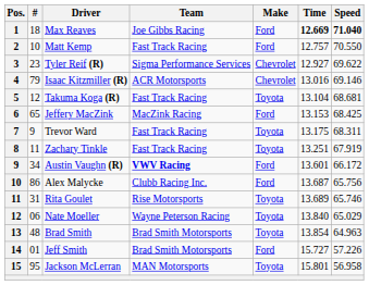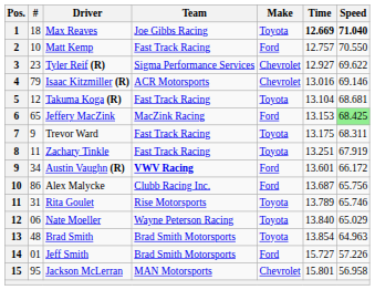 <table class="wikitable" style="font-size:95%">
 <tr>
 <th>Pos.</th>
 <th>#</th>
 <th>Driver</th>
 <th>Team</th>
 <th>Make</th>
 <th>Time</th>
 <th>Speed</th>
 </tr>
 <tr>
 <th>1</th>
 <td>18</td>
 <td><a href='#'>Max Reaves</a></td>
 <td><a href='#'>Joe Gibbs Racing</a></td>
-<td><a href='#'>Ford</a></td>
+<td><a href='#'>Toyota</a></td>
 <td><strong>12.669</strong></td>
 <td><strong>71.040</strong></td>
 </tr>
 <tr>
 <th>2</th>
 <td>10</td>
 <td><a href='#'>Matt Kemp</a></td>
 <td><a href='#'>Fast Track Racing</a></td>
 <td><a href='#'>Ford</a></td>
 <td>12.757</td>
 <td>70.550</td>
 </tr>
 <tr>
 <th>3</th>
 <td>23</td>
 <td><a href='#'>Tyler Reif</a> <strong>(R)</strong></td>
 <td><a href='#'>Sigma Performance Services</a></td>
 <td><a href='#'>Chevrolet</a></td>
 <td>12.927</td>
 <td>69.622</td>
 </tr>
 <tr>
 <th>4</th>
 <td>79</td>
 <td><a href='#'>Isaac Kitzmiller</a> <strong>(R)</strong></td>
 <td><a href='#'>ACR Motorsports</a></td>
 <td><a href='#'>Chevrolet</a></td>
 <td>13.016</td>
 <td>69.146</td>
 </tr>
 <tr>
 <th>5</th>
 <td>12</td>
 <td><a href='#'>Takuma Koga</a> <strong>(R)</strong></td>
 <td><a href='#'>Fast Track Racing</a></td>
 <td><a href='#'>Toyota</a></td>
 <td>13.104</td>
 <td>68.681</td>
 </tr>
 <tr>
 <th>6</th>
 <td>65</td>
 <td><a href='#'>Jeffery MacZink</a></td>
 <td><a href='#'>MacZink Racing</a></td>
 <td><a href='#'>Ford</a></td>
 <td>13.153</td>
-<td>68.425</td>
+<td style="background: lightgreen;">68.425</td>
 </tr>
 <tr>
 <th>7</th>
 <td>9</td>
 <td>Trevor Ward</td>
 <td><a href='#'>Fast Track Racing</a></td>
 <td><a href='#'>Toyota</a></td>
 <td>13.175</td>
 <td>68.311</td>
 </tr>
 <tr>
 <th>8</th>
 <td>11</td>
 <td><a href='#'>Zachary Tinkle</a></td>
 <td><a href='#'>Fast Track Racing</a></td>
 <td><a href='#'>Toyota</a></td>
 <td>13.251</td>
 <td>67.919</td>
 </tr>
 <tr>
 <th>9</th>
 <td>34</td>
 <td><a href='#'>Austin Vaughn</a> <strong>(R)</strong></td>
 <td><strong><a href='#'>VWV Racing</a></strong></td>
 <td><a href='#'>Ford</a></td>
 <td>13.601</td>
 <td>66.172</td>
 </tr>
 <tr>
 <th>10</th>
 <td>86</td>
 <td>Alex Malycke</td>
 <td><a href='#'>Clubb Racing Inc.</a></td>
 <td><a href='#'>Ford</a></td>
 <td>13.687</td>
 <td>65.756</td>
 </tr>
 <tr>
 <th>11</th>
 <td>31</td>
 <td><a href='#'>Rita Goulet</a></td>
 <td><a href='#'>Rise Motorsports</a></td>
 <td><a href='#'>Toyota</a></td>
-<td>13.689</td>
+<td>13.789</td>
 <td>65.746</td>
 </tr>
 <tr>
 <th>12</th>
 <td>06</td>
 <td><a href='#'>Nate Moeller</a></td>
 <td><a href='#'>Wayne Peterson Racing</a></td>
 <td><a href='#'>Toyota</a></td>
 <td>13.840</td>
 <td>65.029</td>
 </tr>
 <tr>
 <th>13</th>
 <td>48</td>
 <td><a href='#'>Brad Smith</a></td>
 <td><a href='#'>Brad Smith Motorsports</a></td>
 <td><a href='#'>Toyota</a></td>
 <td>13.854</td>
 <td>64.963</td>
 </tr>
 <tr>
 <th>14</th>
 <td>01</td>
 <td><a href='#'>Jeff Smith</a></td>
 <td><a href='#'>Brad Smith Motorsports</a></td>
 <td><a href='#'>Ford</a></td>
 <td>15.727</td>
 <td>57.226</td>
 </tr>
 <tr>
 <th>15</th>
 <td>95</td>
 <td><a href='#'>Jackson McLerran</a></td>
 <td><a href='#'>MAN Motorsports</a></td>
-<td><a href='#'>Toyota</a></td>
+<td><a href='#'>Chevrolet</a></td>
 <td>15.801</td>
 <td>56.958</td>
 </tr>
 <tr>
 <th colspan="7"></th>
 </tr>
 </table>
